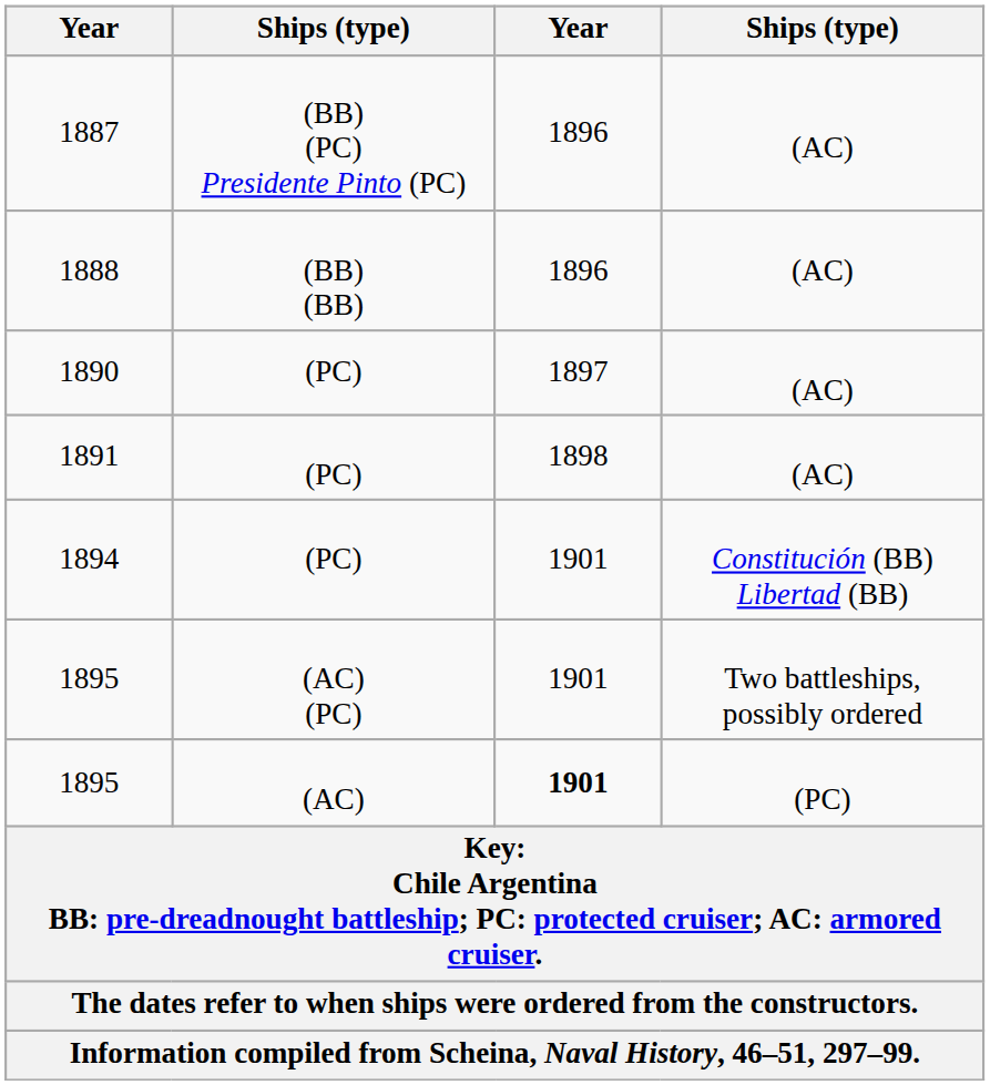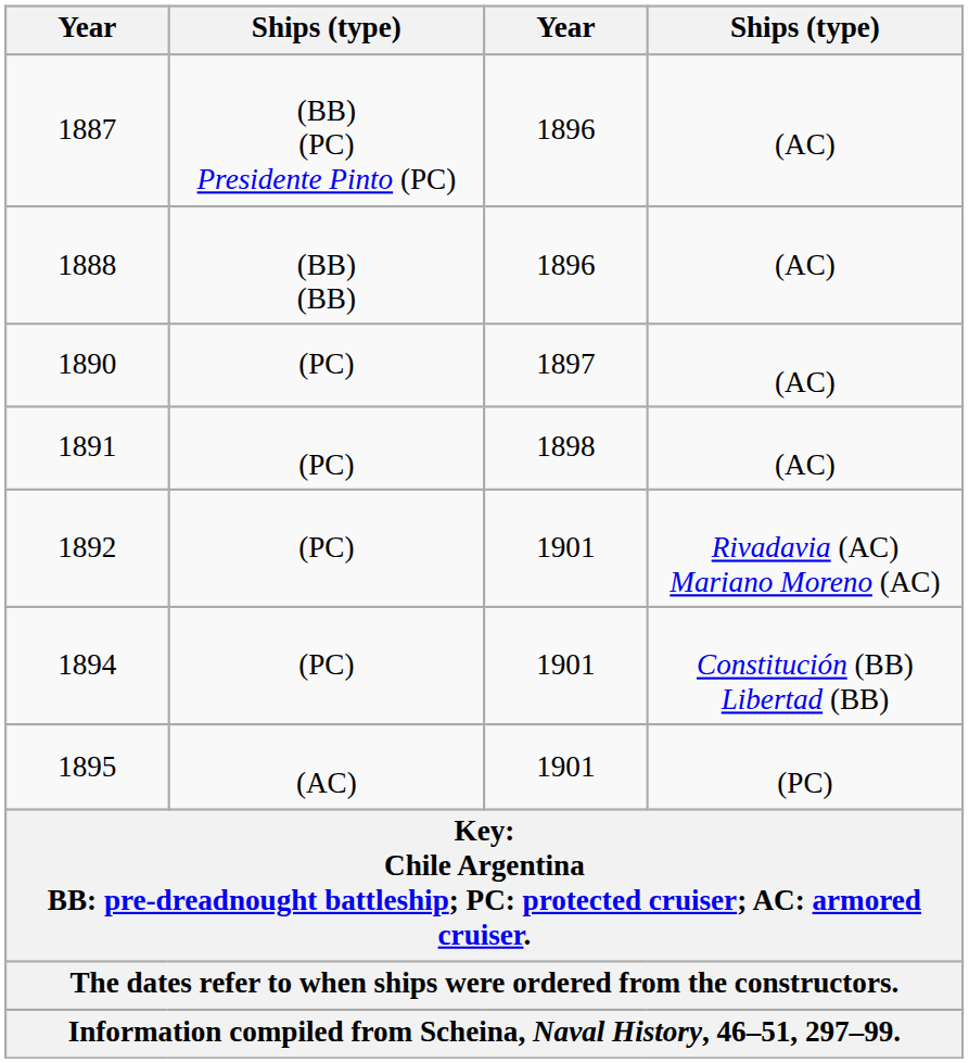 <table class="wikitable plainrowheaders floatright" align="right" style="text-align: center; width:33%; font-size:80%;">
 <tr>
 <th scope="row" style="width:17%;"><div><strong>Year</strong></div></th>
 <th scope="row" style="width:33%;"><div><strong>Ships (type)</strong></div></th>
 <th scope="row" style="width:17%;"><div><strong>Year</strong></div></th>
 <th scope="row" style="width:33%;"><div><strong>Ships (type)</strong></div></th>
 </tr>
 <tr>
 <td>1887 </td>
 <td><br> (BB)<br> (PC)<br><a href='#'><em>Presidente Pinto</em></a> (PC)</td>
 <td>1896 </td>
 <td><br> (AC)</td>
 </tr>
 <tr>
 <td>1888 </td>
 <td><br> (BB)<br> (BB)</td>
 <td>1896 </td>
 <td> (AC)</td>
 </tr>
 <tr>
 <td>1890 </td>
 <td> (PC)</td>
 <td>1897 </td>
 <td><br> (AC)</td>
 </tr>
 <tr>
 <td>1891 </td>
 <td><br> (PC)</td>
 <td>1898 </td>
 <td><br> (AC)</td>
 </tr>
 <tr>
+<td>1892 </td>
+<td> (PC)</td>
+<td>1901 </td>
+<td><br><a href='#'><em>Rivadavia</em></a> (AC)<br><a href='#'><em>Mariano Moreno</em></a> (AC)</td>
+</tr>
+<tr>
 <td>1894 </td>
 <td> (PC)</td>
 <td>1901 </td>
 <td><br><a href='#'><em>Constitución</em></a> (BB)<br><a href='#'><em>Libertad</em></a> (BB)</td>
 </tr>
 <tr>
 <td>1895 </td>
-<td><br> (AC)<br> (PC)</td>
+<td><br> (AC)</td>
 <td>1901 </td>
-<td><br>Two battleships,<br>possibly ordered</td>
-</tr>
-<tr>
-<td>1895 </td>
-<td><br> (AC)</td>
-<td><strong>1901 </strong></td>
 <td><br> (PC)</td>
 </tr>
 <tr>
 <th scope="row" colspan="4"><div>Key:<br> Chile  Argentina<br>BB: <a href='#'>pre-dreadnought battleship</a>; PC: <a href='#'>protected cruiser</a>; AC: <a href='#'>armored cruiser</a>.</div></th>
 </tr>
 <tr>
 <th scope="row" colspan="4"><div>The dates refer to when ships were ordered from the constructors.</div></th>
 </tr>
 <tr>
 <th scope="row" colspan="4"><div>Information compiled from Scheina, <em>Naval History</em>, 46–51, 297–99.</div></th>
 </tr>
 </table>
